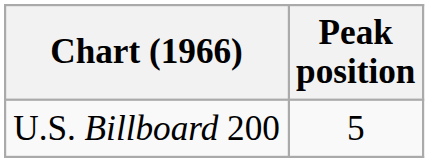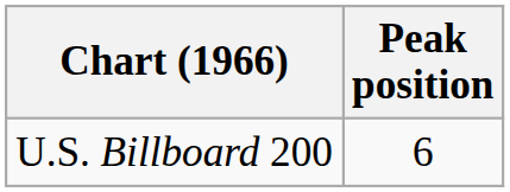 <table class="wikitable sortable">
 <tr>
 <th>Chart (1966)</th>
 <th>Peak<br>position</th>
 </tr>
 <tr>
 <td>U.S. <em>Billboard</em> 200</td>
-<td align="center">5</td>
+<td align="center">6</td>
 </tr>
 </table>
